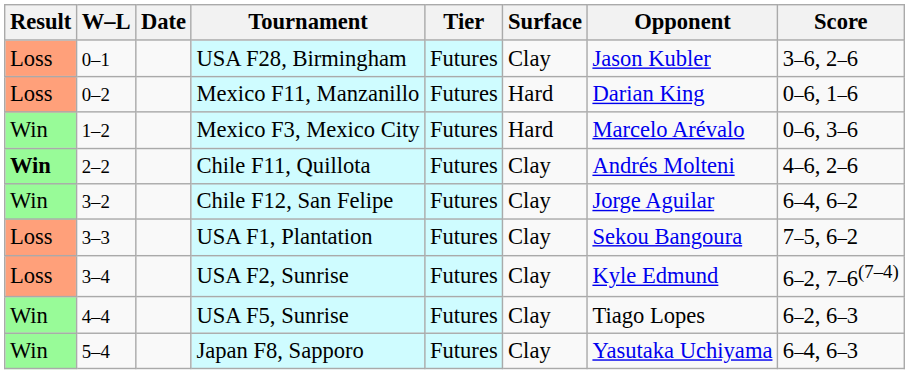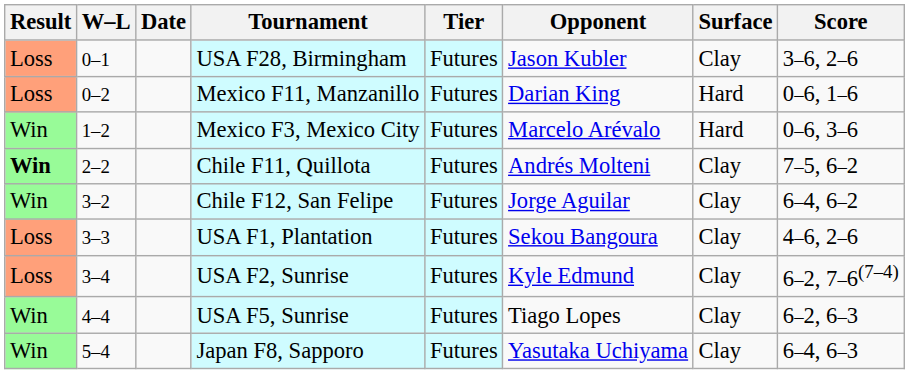 <table class="sortable wikitable">
 <tr>
 <th>Result</th>
 <th class="unsortable">W–L</th>
 <th>Date</th>
 <th>Tournament</th>
 <th>Tier</th>
+<th>Opponent</th>
 <th>Surface</th>
-<th>Opponent</th>
 <th class="unsortable">Score</th>
 </tr>
 <tr>
 <td bgcolor=FFA07A>Loss</td>
 <td><small>0–1</small></td>
 <td></td>
 <td style="background:#cffcff;">USA F28, Birmingham</td>
 <td style="background:#cffcff;">Futures</td>
+<td> <a href='#'>Jason Kubler</a></td>
 <td>Clay</td>
-<td> <a href='#'>Jason Kubler</a></td>
 <td>3<small>–</small>6, 2<small>–</small>6</td>
 </tr>
 <tr>
 <td bgcolor=FFA07A>Loss</td>
 <td><small>0–2</small></td>
 <td></td>
 <td style="background:#cffcff;">Mexico F11, Manzanillo</td>
 <td style="background:#cffcff;">Futures</td>
+<td> <a href='#'>Darian King</a></td>
 <td>Hard</td>
-<td> <a href='#'>Darian King</a></td>
 <td>0<small>–</small>6, 1<small>–</small>6</td>
 </tr>
 <tr>
 <td bgcolor=98FB98>Win</td>
 <td><small>1–2</small></td>
 <td></td>
 <td style="background:#cffcff;">Mexico F3, Mexico City</td>
 <td style="background:#cffcff;">Futures</td>
+<td> <a href='#'>Marcelo Arévalo</a></td>
 <td>Hard</td>
-<td> <a href='#'>Marcelo Arévalo</a></td>
 <td>0<small>–</small>6, 3<small>–</small>6</td>
 </tr>
 <tr>
 <td bgcolor=98FB98><strong>Win</strong></td>
 <td><small>2–2</small></td>
 <td></td>
 <td style="background:#cffcff;">Chile F11, Quillota</td>
 <td style="background:#cffcff;">Futures</td>
+<td> <a href='#'>Andrés Molteni</a></td>
 <td>Clay</td>
-<td> <a href='#'>Andrés Molteni</a></td>
-<td>4<small>–</small>6, 2<small>–</small>6</td>
+<td>7<small>–</small>5, 6<small>–</small>2</td>
 </tr>
 <tr>
 <td bgcolor=98FB98>Win</td>
 <td><small>3–2</small></td>
 <td></td>
 <td style="background:#cffcff;">Chile F12, San Felipe</td>
 <td style="background:#cffcff;">Futures</td>
+<td> <a href='#'>Jorge Aguilar</a></td>
 <td>Clay</td>
-<td> <a href='#'>Jorge Aguilar</a></td>
 <td>6<small>–</small>4, 6<small>–</small>2</td>
 </tr>
 <tr>
 <td bgcolor=FFA07A>Loss</td>
 <td><small>3–3</small></td>
 <td></td>
 <td style="background:#cffcff;">USA F1, Plantation</td>
 <td style="background:#cffcff;">Futures</td>
+<td> <a href='#'>Sekou Bangoura</a></td>
 <td>Clay</td>
-<td> <a href='#'>Sekou Bangoura</a></td>
-<td>7<small>–</small>5, 6<small>–</small>2</td>
+<td>4<small>–</small>6, 2<small>–</small>6</td>
 </tr>
 <tr>
 <td bgcolor=FFA07A>Loss</td>
 <td><small>3–4</small></td>
 <td></td>
 <td style="background:#cffcff;">USA F2, Sunrise</td>
 <td style="background:#cffcff;">Futures</td>
+<td> <a href='#'>Kyle Edmund</a></td>
 <td>Clay</td>
-<td> <a href='#'>Kyle Edmund</a></td>
 <td>6<small>–</small>2, 7<small>–</small>6<sup>(7–4)</sup></td>
 </tr>
 <tr>
 <td bgcolor=98FB98>Win</td>
 <td><small>4–4</small></td>
 <td></td>
 <td style="background:#cffcff;">USA F5, Sunrise</td>
 <td style="background:#cffcff;">Futures</td>
+<td> Tiago Lopes</td>
 <td>Clay</td>
-<td> Tiago Lopes</td>
 <td>6<small>–</small>2, 6<small>–</small>3</td>
 </tr>
 <tr>
 <td bgcolor=98FB98>Win</td>
 <td><small>5–4</small></td>
 <td></td>
 <td style="background:#cffcff;">Japan F8, Sapporo</td>
 <td style="background:#cffcff;">Futures</td>
+<td> <a href='#'>Yasutaka Uchiyama</a></td>
 <td>Clay</td>
-<td> <a href='#'>Yasutaka Uchiyama</a></td>
 <td>6<small>–</small>4, 6<small>–</small>3</td>
 </tr>
 </table>
